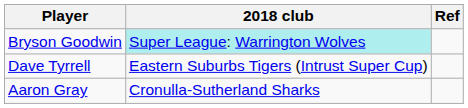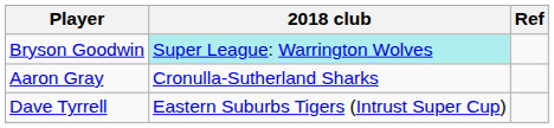 <table class="wikitable">
 <tr>
 <th>Player</th>
 <th>2018 club</th>
 <th>Ref</th>
 </tr>
 <tr>
 <td><a href='#'>Bryson Goodwin</a></td>
 <td style="background: paleturquoise;"> <a href='#'>Super League</a>: <a href='#'>Warrington Wolves</a></td>
 <td></td>
 </tr>
 <tr>
+<td><a href='#'>Aaron Gray</a></td>
+<td> <a href='#'>Cronulla-Sutherland Sharks</a></td>
+<td></td>
+</tr>
+<tr>
 <td><a href='#'>Dave Tyrrell</a></td>
 <td> <a href='#'>Eastern Suburbs Tigers</a> (<a href='#'>Intrust Super Cup</a>)</td>
 <td></td>
 </tr>
-<tr>
-<td><a href='#'>Aaron Gray</a></td>
-<td> <a href='#'>Cronulla-Sutherland Sharks</a></td>
-<td></td>
-</tr>
 </table>
